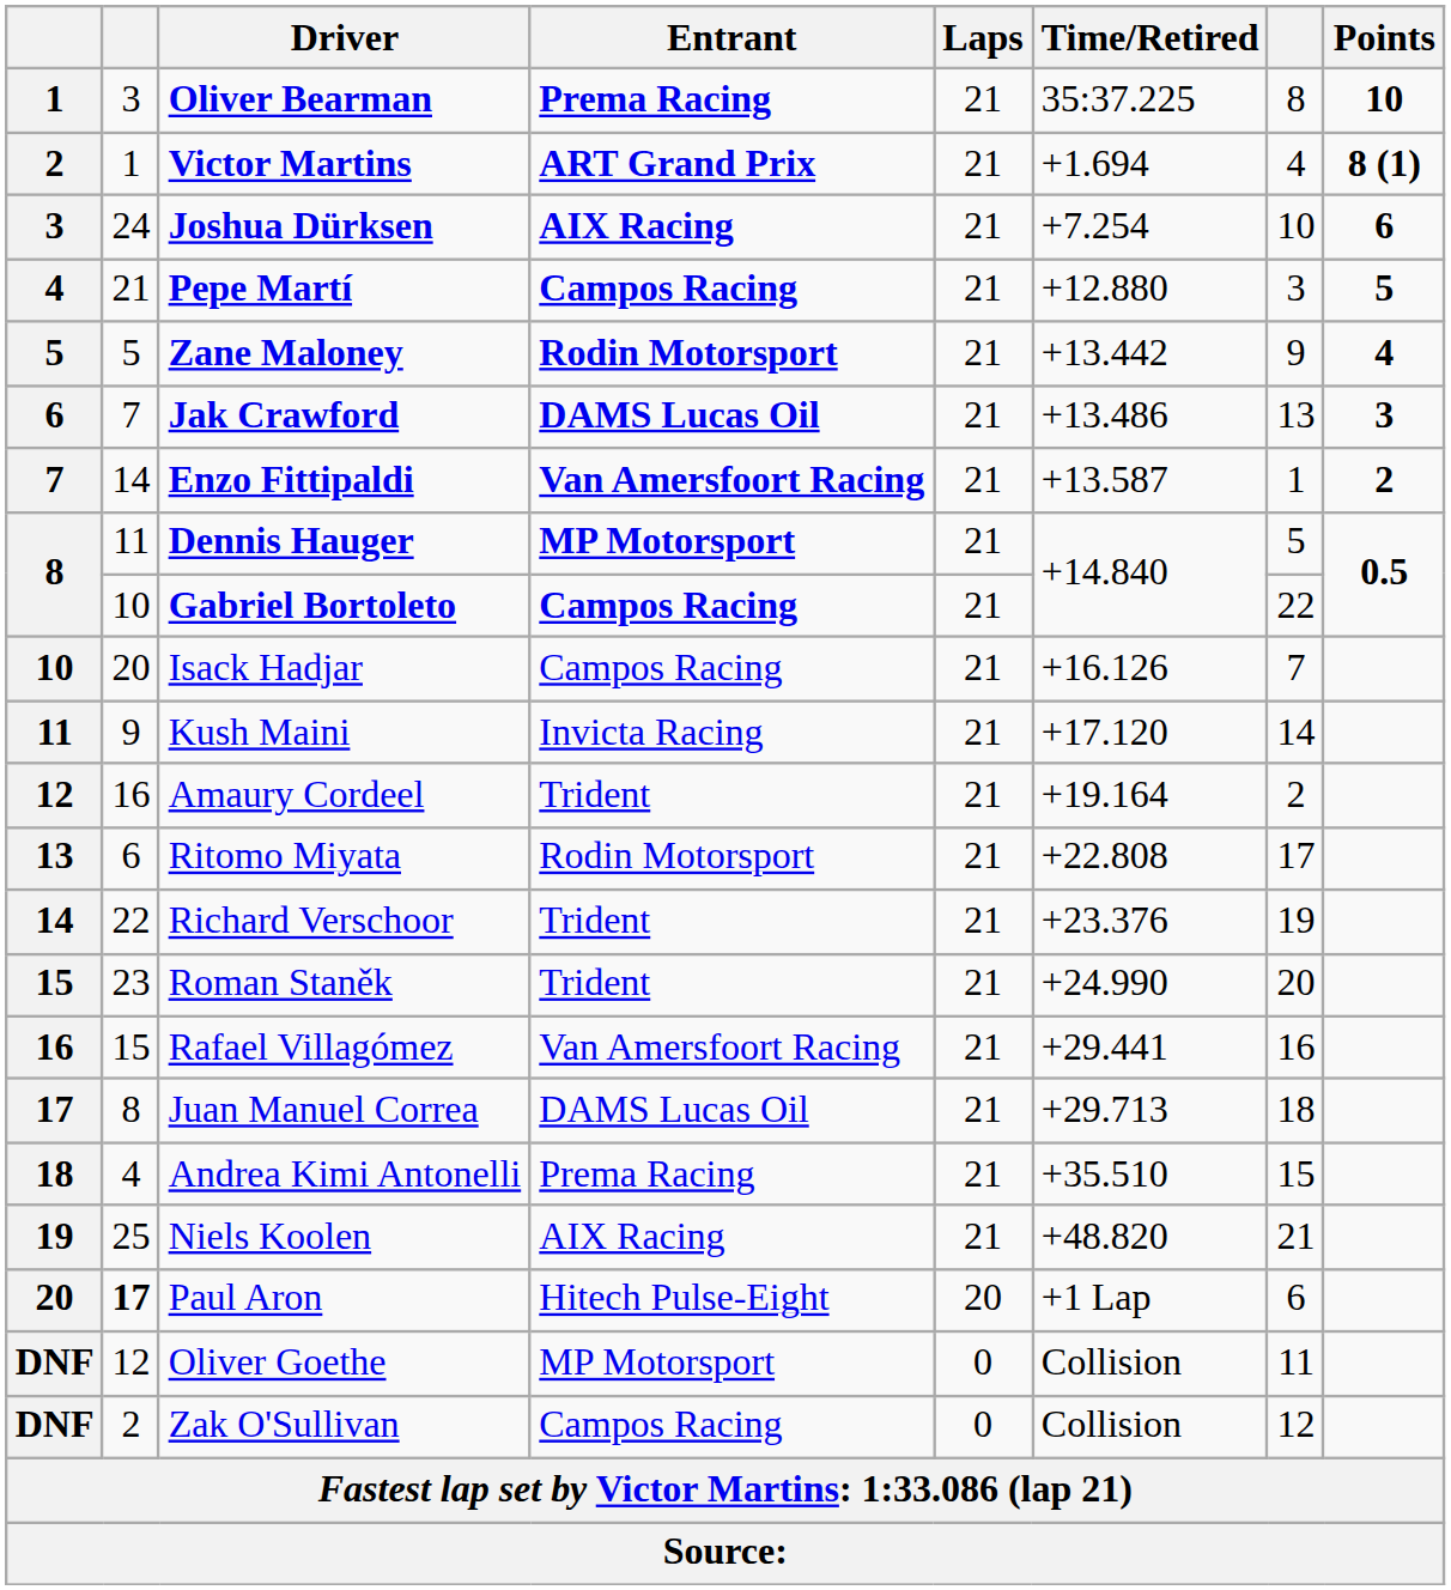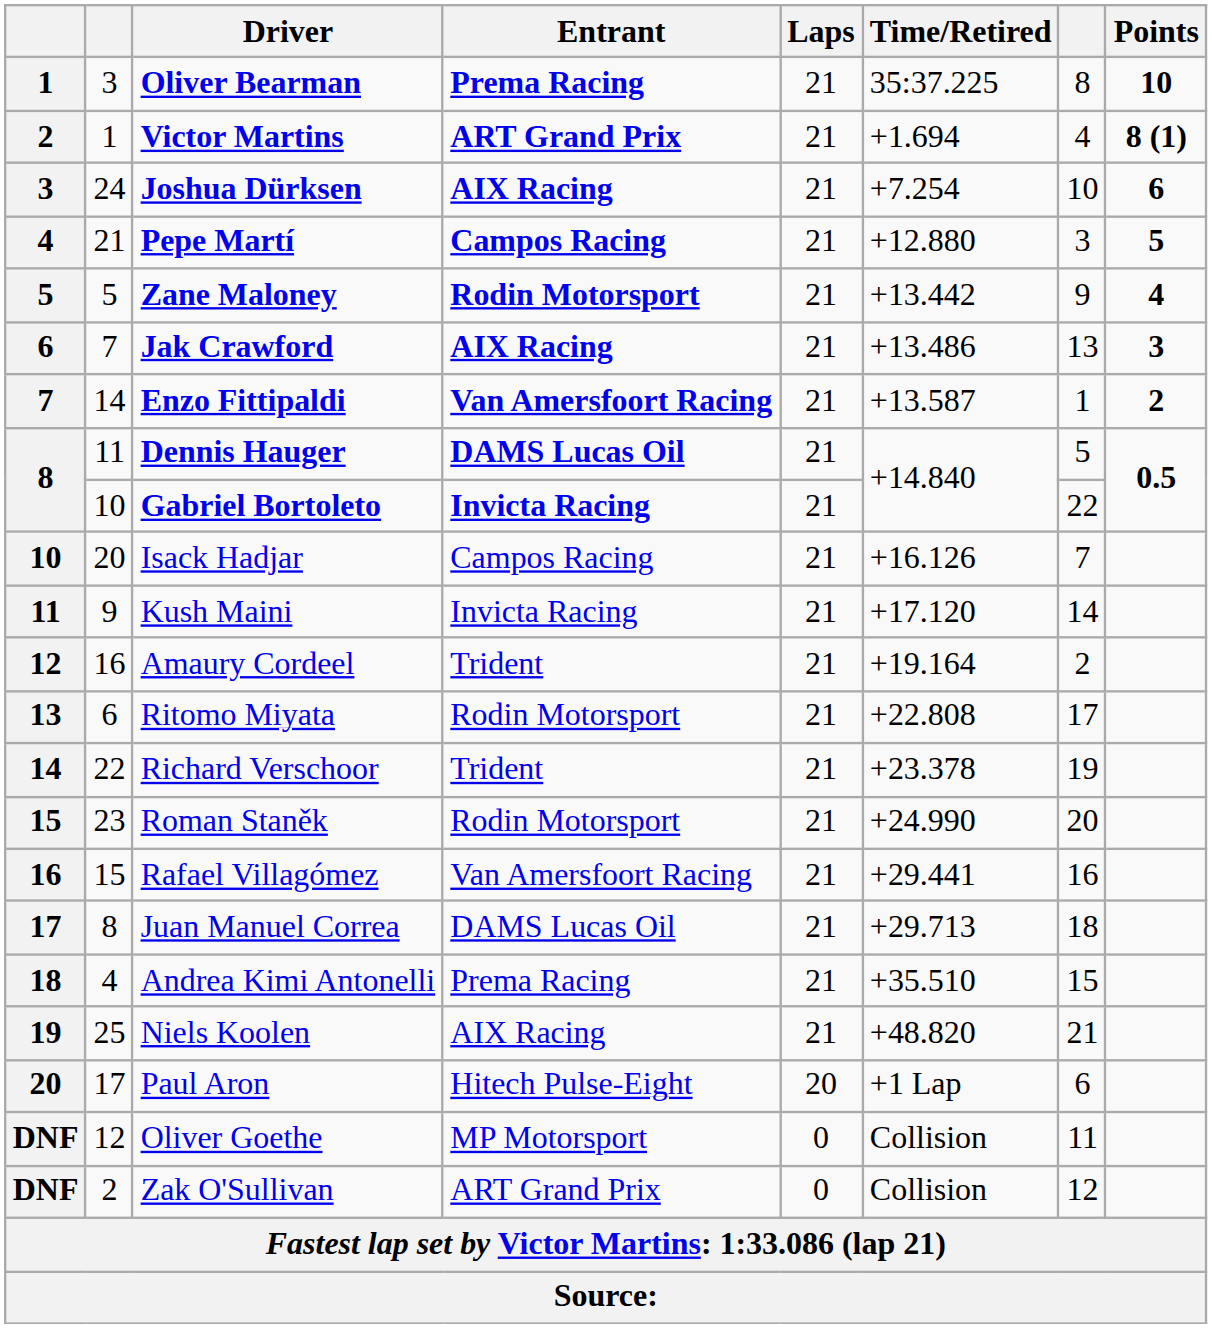 <table class="wikitable" style="font-size:85%">
 <tr>
 <th scope="col"></th>
 <th scope="col"></th>
 <th scope="col">Driver</th>
 <th scope="col">Entrant</th>
 <th scope="col">Laps</th>
 <th scope="col">Time/Retired</th>
 <th scope="col"></th>
 <th scope="col">Points</th>
 </tr>
 <tr>
 <th>1</th>
 <td align="center">3</td>
 <td> <strong><a href='#'>Oliver Bearman</a></strong></td>
 <td><strong><a href='#'>Prema Racing</a></strong></td>
 <td align="center">21</td>
 <td>35:37.225</td>
 <td align="center">8</td>
 <td align="center"><strong>10</strong></td>
 </tr>
 <tr>
 <th>2</th>
 <td align="center">1</td>
 <td> <strong><a href='#'>Victor Martins</a></strong></td>
 <td><strong><a href='#'>ART Grand Prix</a></strong></td>
 <td align="center">21</td>
 <td>+1.694</td>
 <td align="center">4</td>
 <td align="center"><strong>8 (1)</strong></td>
 </tr>
 <tr>
 <th>3</th>
 <td align="center">24</td>
 <td> <strong><a href='#'>Joshua Dürksen</a></strong></td>
 <td><strong><a href='#'>AIX Racing</a></strong></td>
 <td align="center">21</td>
 <td>+7.254</td>
 <td align="center">10</td>
 <td align="center"><strong>6</strong></td>
 </tr>
 <tr>
 <th>4</th>
 <td align="center">21</td>
 <td> <strong><a href='#'>Pepe Martí</a></strong></td>
 <td><strong><a href='#'>Campos Racing</a></strong></td>
 <td align="center">21</td>
 <td>+12.880</td>
 <td align="center">3</td>
 <td align="center"><strong>5</strong></td>
 </tr>
 <tr>
 <th>5</th>
 <td align="center">5</td>
 <td> <strong><a href='#'>Zane Maloney</a></strong></td>
 <td><strong><a href='#'>Rodin Motorsport</a></strong></td>
 <td align="center">21</td>
 <td>+13.442</td>
 <td align="center">9</td>
 <td align="center"><strong>4</strong></td>
 </tr>
 <tr>
 <th>6</th>
 <td align="center">7</td>
 <td> <strong><a href='#'>Jak Crawford</a></strong></td>
-<td><strong><a href='#'>DAMS Lucas Oil</a></strong></td>
+<td><strong><a href='#'>AIX Racing</a></strong></td>
 <td align="center">21</td>
 <td>+13.486</td>
 <td align="center">13</td>
 <td align="center"><strong>3</strong></td>
 </tr>
 <tr>
 <th>7</th>
 <td align="center">14</td>
 <td> <strong><a href='#'>Enzo Fittipaldi</a></strong></td>
 <td><strong><a href='#'>Van Amersfoort Racing</a></strong></td>
 <td align="center">21</td>
 <td>+13.587</td>
 <td align="center">1</td>
 <td align="center"><strong>2</strong></td>
 </tr>
 <tr>
 <th rowspan=2 align="center">8</th>
 <td align="center">11</td>
 <td> <strong><a href='#'>Dennis Hauger</a></strong></td>
-<td><strong><a href='#'>MP Motorsport</a></strong></td>
+<td><strong><a href='#'>DAMS Lucas Oil</a></strong></td>
 <td align="center">21</td>
 <td rowspan=2>+14.840</td>
 <td align="center">5</td>
 <td rowspan=2 align="center"><strong>0.5</strong></td>
 </tr>
 <tr>
 <td align="center">10</td>
 <td> <strong><a href='#'>Gabriel Bortoleto</a></strong></td>
-<td><strong><a href='#'>Campos Racing</a></strong></td>
+<td><strong><a href='#'>Invicta Racing</a></strong></td>
 <td align="center">21</td>
 <td align="center">22</td>
 </tr>
 <tr>
 <th>10</th>
 <td align="center">20</td>
 <td> <a href='#'>Isack Hadjar</a></td>
 <td><a href='#'>Campos Racing</a></td>
 <td align="center">21</td>
 <td>+16.126</td>
 <td align="center">7</td>
 <td align="center"></td>
 </tr>
 <tr>
 <th>11</th>
 <td align="center">9</td>
 <td> <a href='#'>Kush Maini</a></td>
 <td><a href='#'>Invicta Racing</a></td>
 <td align="center">21</td>
 <td>+17.120</td>
 <td align="center">14</td>
 <td align="center"></td>
 </tr>
 <tr>
 <th>12</th>
 <td align="center">16</td>
 <td> <a href='#'>Amaury Cordeel</a></td>
 <td><a href='#'>Trident</a></td>
 <td align="center">21</td>
 <td>+19.164</td>
 <td align="center">2</td>
 <td align="center"></td>
 </tr>
 <tr>
 <th>13</th>
 <td align="center">6</td>
 <td> <a href='#'>Ritomo Miyata</a></td>
 <td><a href='#'>Rodin Motorsport</a></td>
 <td align="center">21</td>
 <td>+22.808</td>
 <td align="center">17</td>
 <td align="center"></td>
 </tr>
 <tr>
 <th>14</th>
 <td align="center">22</td>
 <td> <a href='#'>Richard Verschoor</a></td>
 <td><a href='#'>Trident</a></td>
 <td align="center">21</td>
-<td>+23.376</td>
+<td>+23.378</td>
 <td align="center">19</td>
 <td align="center"></td>
 </tr>
 <tr>
 <th>15</th>
 <td align="center">23</td>
 <td> <a href='#'>Roman Staněk</a></td>
-<td><a href='#'>Trident</a></td>
+<td><a href='#'>Rodin Motorsport</a></td>
 <td align="center">21</td>
 <td>+24.990</td>
 <td align="center">20</td>
 <td align="center"></td>
 </tr>
 <tr>
 <th>16</th>
 <td align="center">15</td>
 <td> <a href='#'>Rafael Villagómez</a></td>
 <td><a href='#'>Van Amersfoort Racing</a></td>
 <td align="center">21</td>
 <td>+29.441</td>
 <td align="center">16</td>
 <td align="center"></td>
 </tr>
 <tr>
 <th>17</th>
 <td align="center">8</td>
 <td> <a href='#'>Juan Manuel Correa</a></td>
 <td><a href='#'>DAMS Lucas Oil</a></td>
 <td align="center">21</td>
 <td>+29.713</td>
 <td align="center">18</td>
 <td align="center"></td>
 </tr>
 <tr>
 <th>18</th>
 <td align="center">4</td>
 <td> <a href='#'>Andrea Kimi Antonelli</a></td>
 <td><a href='#'>Prema Racing</a></td>
 <td align="center">21</td>
 <td>+35.510</td>
 <td align="center">15</td>
 <td align="center"></td>
 </tr>
 <tr>
 <th>19</th>
 <td align="center">25</td>
 <td> <a href='#'>Niels Koolen</a></td>
 <td><a href='#'>AIX Racing</a></td>
 <td align="center">21</td>
 <td>+48.820</td>
 <td align="center">21</td>
 <td align="center"></td>
 </tr>
 <tr>
 <th>20</th>
-<td align="center"><strong>17</strong></td>
+<td align="center">17</td>
 <td> <a href='#'>Paul Aron</a></td>
 <td><a href='#'>Hitech Pulse-Eight</a></td>
 <td align="center">20</td>
 <td>+1 Lap</td>
 <td align="center">6</td>
 <td align="center"></td>
 </tr>
 <tr>
 <th>DNF</th>
 <td align="center">12</td>
 <td> <a href='#'>Oliver Goethe</a></td>
 <td><a href='#'>MP Motorsport</a></td>
 <td align="center">0</td>
 <td>Collision</td>
 <td align="center">11</td>
 <td align="center"></td>
 </tr>
 <tr>
 <th>DNF</th>
 <td align="center">2</td>
 <td> <a href='#'>Zak O'Sullivan</a></td>
-<td><a href='#'>Campos Racing</a></td>
+<td><a href='#'>ART Grand Prix</a></td>
 <td align="center">0</td>
 <td>Collision</td>
 <td align="center">12</td>
 <td align="center"></td>
 </tr>
 <tr>
 <th colspan="8"><em>Fastest lap set by</em>  <a href='#'>Victor Martins</a>: 1:33.086 (lap 21)</th>
 </tr>
 <tr>
 <th colspan="8">Source:</th>
 </tr>
 </table>
